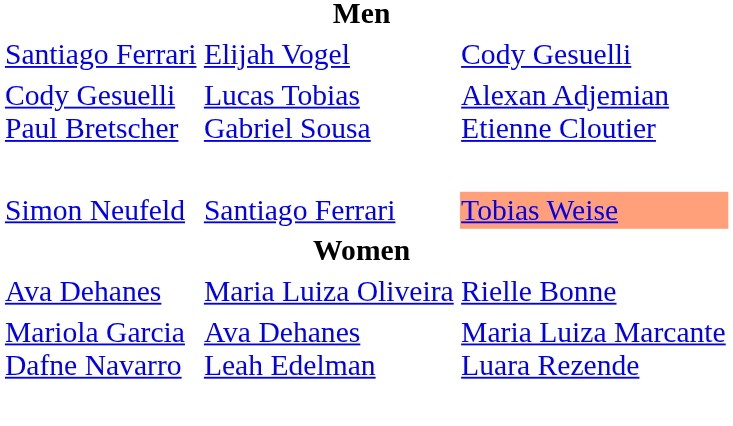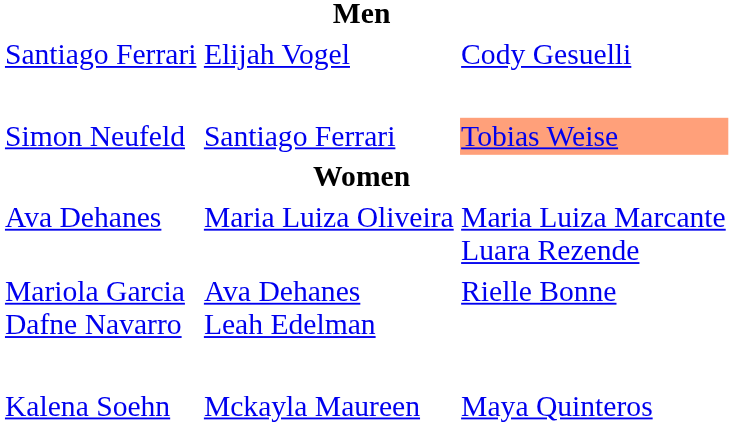 <table>
 <tr style="vertical-align:top;" style="background:#dfdfdf;">
 <td colspan="4" style="text-align:center;"><strong>Men</strong></td>
 </tr>
 <tr style="vertical-align:top;">
 <th scope=row style="text-align:left"></th>
 <td> <a href='#'>Santiago Ferrari</a></td>
 <td> <a href='#'>Elijah Vogel</a></td>
 <td> <a href='#'>Cody Gesuelli</a></td>
-</tr>
-<tr style="vertical-align:top;">
-<th scope=row style="text-align:left"></th>
-<td> <a href='#'>Cody Gesuelli</a><br> <a href='#'>Paul Bretscher</a></td>
-<td> <a href='#'>Lucas Tobias</a><br> <a href='#'>Gabriel Sousa</a></td>
-<td> <a href='#'>Alexan Adjemian</a><br> <a href='#'>Etienne Cloutier</a></td>
 </tr>
 <tr style="vertical-align:top;">
 <th scope=row style="text-align:left"></th>
 <td valign=top><br></td>
 <td valign=top><br></td>
 <td valign=top><br></td>
 </tr>
 <tr style="vertical-align:top;">
 <th scope=row style="text-align:left"></th>
 <td> <a href='#'>Simon Neufeld</a></td>
 <td> <a href='#'>Santiago Ferrari</a></td>
 <td style="background: lightsalmon;"> <a href='#'>Tobias Weise</a></td>
 </tr>
 <tr style="vertical-align:top;" style="background:#dfdfdf;">
 <td colspan="4" style="text-align:center;"><strong>Women</strong></td>
 </tr>
 <tr style="vertical-align:top;">
 <th scope=row style="text-align:left"></th>
 <td> <a href='#'>Ava Dehanes</a></td>
 <td> <a href='#'>Maria Luiza Oliveira</a></td>
-<td> <a href='#'>Rielle Bonne</a></td>
+<td> <a href='#'>Maria Luiza Marcante</a><br> <a href='#'>Luara Rezende</a></td>
 </tr>
 <tr style="vertical-align:top;">
 <th scope=row style="text-align:left"></th>
 <td> <a href='#'>Mariola Garcia</a><br> <a href='#'>Dafne Navarro</a></td>
 <td> <a href='#'>Ava Dehanes</a><br> <a href='#'>Leah Edelman</a></td>
-<td> <a href='#'>Maria Luiza Marcante</a><br> <a href='#'>Luara Rezende</a></td>
+<td> <a href='#'>Rielle Bonne</a></td>
 </tr>
 <tr style="vertical-align:top;">
 <th scope=row style="text-align:left"></th>
 <td valign=top><br></td>
 <td valign=top><br></td>
 <td valign=top><br></td>
 </tr>
+<tr style="vertical-align:top;">
+<th scope=row style="text-align:left"></th>
+<td> <a href='#'>Kalena Soehn</a></td>
+<td> <a href='#'>Mckayla Maureen</a></td>
+<td> <a href='#'>Maya Quinteros</a></td>
+</tr>
 </table>
